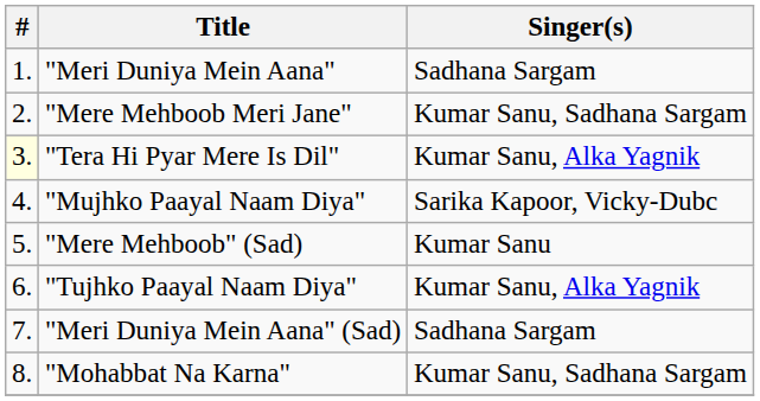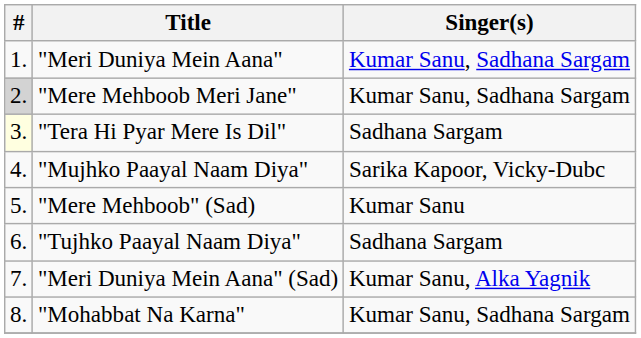 <table class="wikitable sortable">
 <tr>
 <th>#</th>
 <th>Title</th>
 <th>Singer(s)</th>
 </tr>
 <tr>
 <td>1.</td>
 <td>"Meri Duniya Mein Aana"</td>
-<td>Sadhana Sargam</td>
+<td><a href='#'>Kumar Sanu</a>, <a href='#'>Sadhana Sargam</a></td>
 </tr>
 <tr>
-<td>2.</td>
+<td style="background: lightgrey;">2.</td>
 <td>"Mere Mehboob Meri Jane"</td>
 <td>Kumar Sanu, Sadhana Sargam</td>
 </tr>
 <tr>
 <td style="background: lightyellow;">3.</td>
 <td>"Tera Hi Pyar Mere Is Dil"</td>
-<td>Kumar Sanu, <a href='#'>Alka Yagnik</a></td>
+<td>Sadhana Sargam</td>
 </tr>
 <tr>
 <td>4.</td>
 <td>"Mujhko Paayal Naam Diya"</td>
 <td>Sarika Kapoor, Vicky-Dubc</td>
 </tr>
 <tr>
 <td>5.</td>
 <td>"Mere Mehboob" (Sad)</td>
 <td>Kumar Sanu</td>
 </tr>
 <tr>
 <td>6.</td>
 <td>"Tujhko Paayal Naam Diya"</td>
-<td>Kumar Sanu, <a href='#'>Alka Yagnik</a></td>
+<td>Sadhana Sargam</td>
 </tr>
 <tr>
 <td>7.</td>
 <td>"Meri Duniya Mein Aana" (Sad)</td>
-<td>Sadhana Sargam</td>
+<td>Kumar Sanu, <a href='#'>Alka Yagnik</a></td>
 </tr>
 <tr>
 <td>8.</td>
 <td>"Mohabbat Na Karna"</td>
 <td>Kumar Sanu, Sadhana Sargam</td>
 </tr>
 <tr>
 </tr>
 </table>
